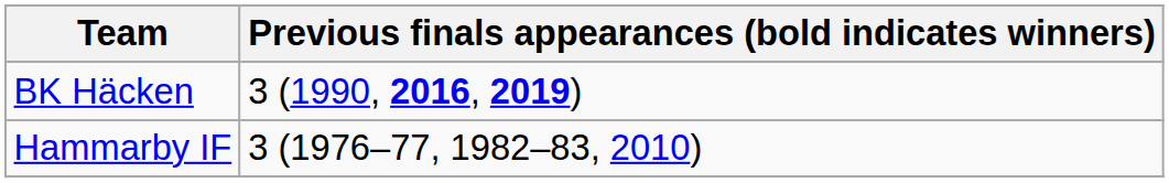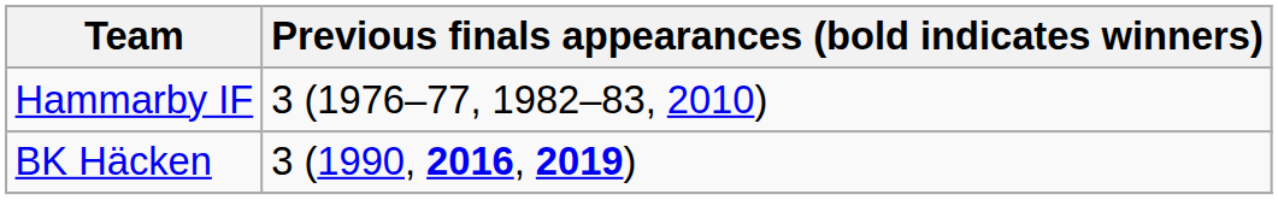 <table class="wikitable">
 <tr>
 <th>Team</th>
 <th>Previous finals appearances (bold indicates winners)</th>
 </tr>
 <tr>
+<td><a href='#'>Hammarby IF</a></td>
+<td>3 (1976–77, 1982–83, <a href='#'>2010</a>)</td>
+</tr>
+<tr>
 <td><a href='#'>BK Häcken</a></td>
 <td>3 (<a href='#'>1990</a>, <strong><a href='#'>2016</a></strong>, <strong><a href='#'>2019</a></strong>)</td>
 </tr>
 <tr>
-<td><a href='#'>Hammarby IF</a></td>
-<td>3 (1976–77, 1982–83, <a href='#'>2010</a>)</td>
-</tr>
-<tr>
 </tr>
 </table>
